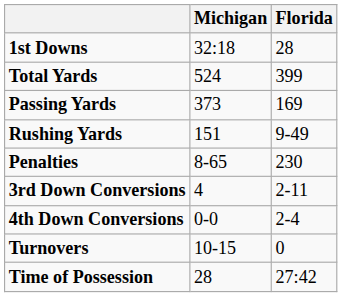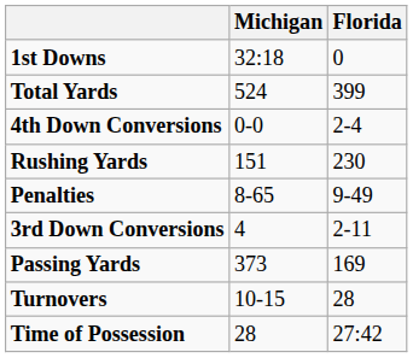 <table class="wikitable">
 <tr>
 <th></th>
 <th>Michigan</th>
 <th>Florida</th>
 </tr>
 <tr>
 <td><strong>1st Downs</strong></td>
 <td>32:18</td>
-<td>28</td>
+<td>0</td>
 </tr>
 <tr>
 <td><strong>Total Yards</strong></td>
 <td>524</td>
 <td>399</td>
 </tr>
 <tr>
-<td><strong>Passing Yards</strong></td>
-<td>373</td>
-<td>169</td>
+<td><strong>4th Down Conversions</strong></td>
+<td>0-0</td>
+<td>2-4</td>
 </tr>
 <tr>
 <td><strong>Rushing Yards</strong></td>
 <td>151</td>
-<td>9-49</td>
+<td>230</td>
 </tr>
 <tr>
 <td><strong>Penalties</strong></td>
 <td>8-65</td>
-<td>230</td>
+<td>9-49</td>
 </tr>
 <tr>
 <td><strong>3rd Down Conversions</strong></td>
 <td>4</td>
 <td>2-11</td>
 </tr>
 <tr>
-<td><strong>4th Down Conversions</strong></td>
-<td>0-0</td>
-<td>2-4</td>
+<td><strong>Passing Yards</strong></td>
+<td>373</td>
+<td>169</td>
 </tr>
 <tr>
 <td><strong>Turnovers</strong></td>
 <td>10-15</td>
-<td>0</td>
+<td>28</td>
 </tr>
 <tr>
 <td><strong>Time of Possession</strong></td>
 <td>28</td>
 <td>27:42</td>
 </tr>
 </table>
